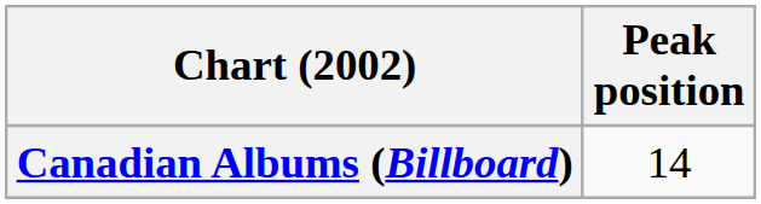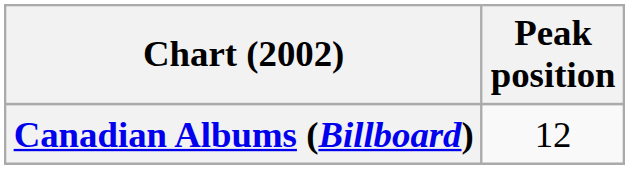 <table class="wikitable sortable plainrowheaders" style="text-align:center">
 <tr>
 <th scope="col">Chart (2002)</th>
 <th scope="col">Peak<br>position</th>
 </tr>
 <tr>
 </tr>
 <tr>
 </tr>
 <tr>
 </tr>
 <tr>
 </tr>
 <tr>
 <th scope="row"><a href='#'>Canadian Albums</a> (<a href='#'><em>Billboard</em></a>)</th>
-<td>14</td>
+<td>12</td>
 </tr>
 <tr>
 </tr>
 <tr>
 </tr>
 <tr>
 </tr>
 <tr>
 </tr>
 <tr>
 </tr>
 <tr>
 </tr>
 <tr>
 </tr>
 </table>
